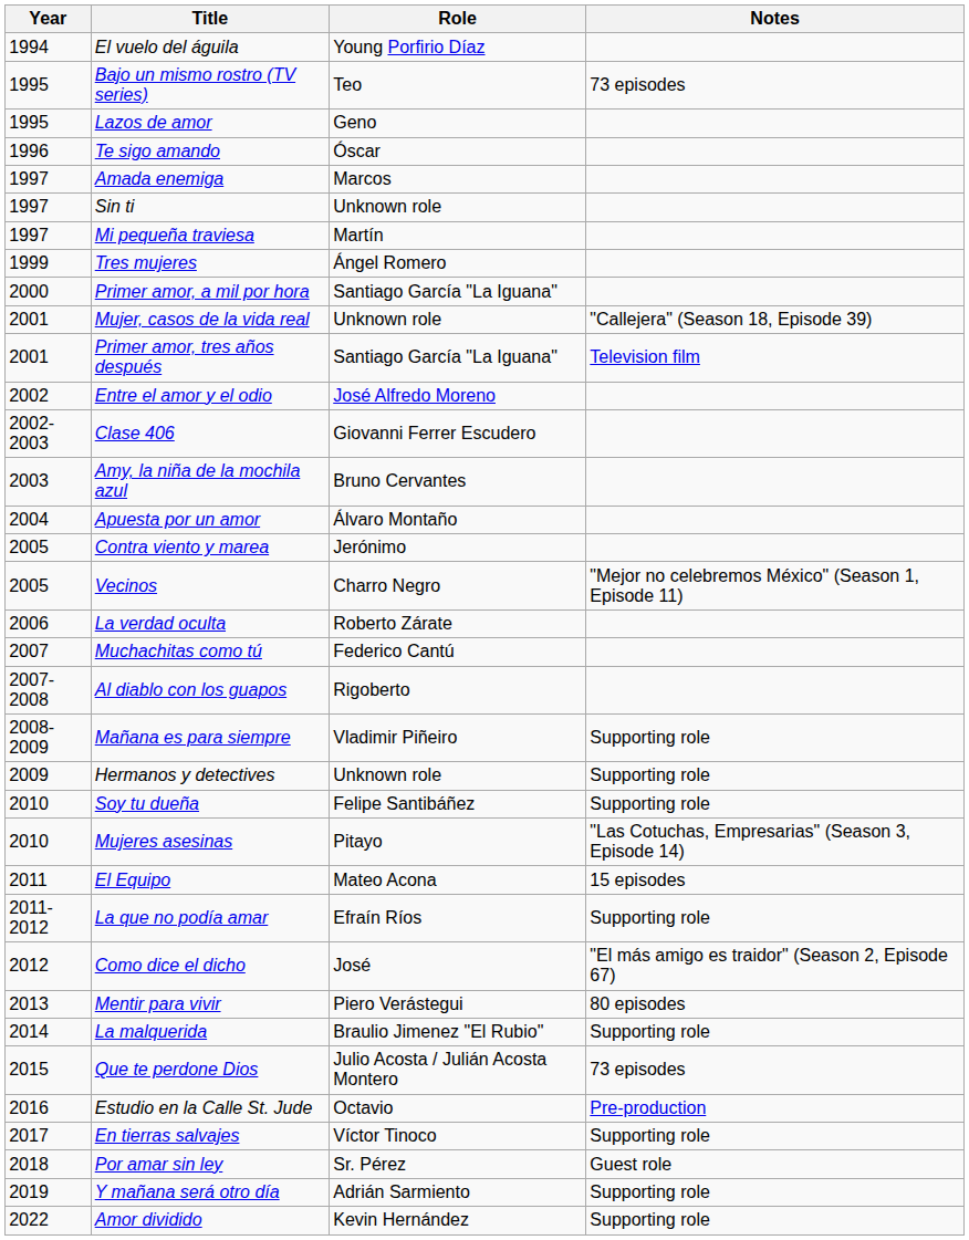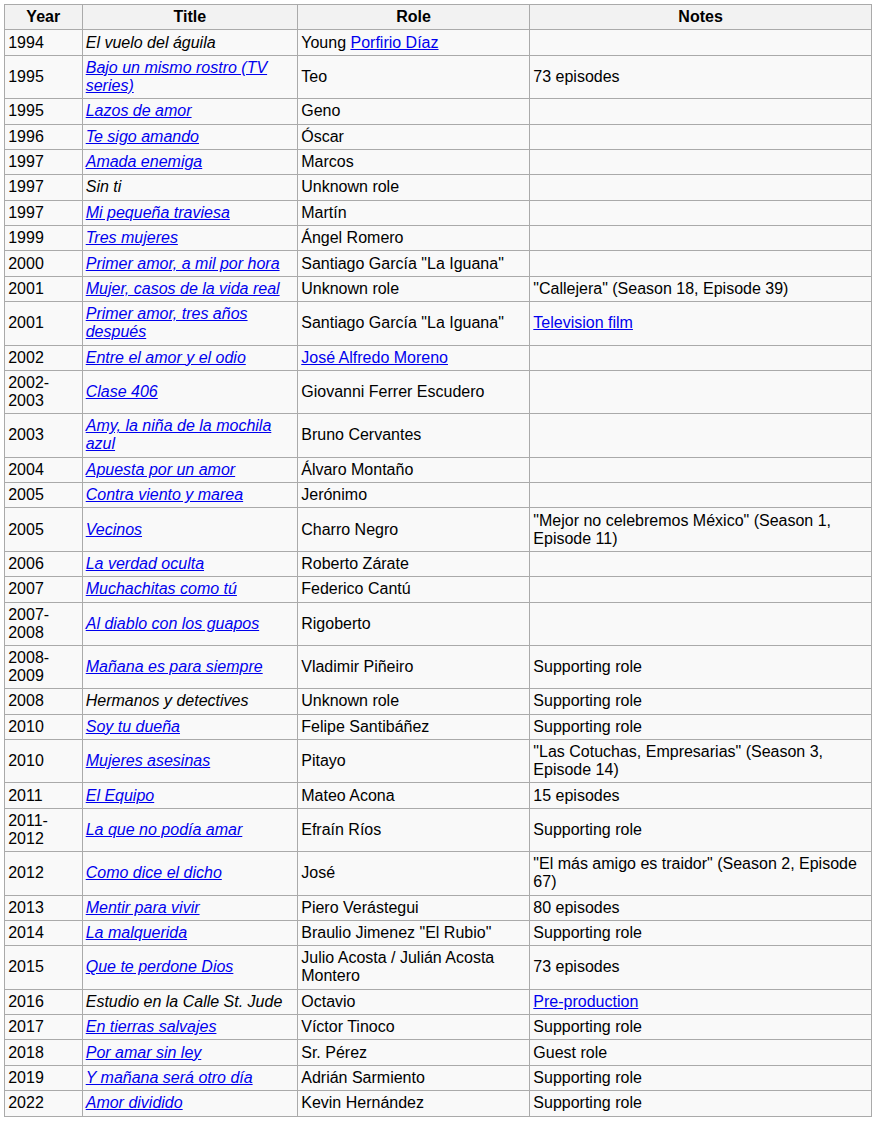 <table class="wikitable sortable">
 <tr>
 <th>Year</th>
 <th>Title</th>
 <th>Role</th>
 <th>Notes</th>
 </tr>
 <tr>
 <td>1994</td>
 <td><em>El vuelo del águila</em></td>
 <td>Young <a href='#'>Porfirio Díaz</a></td>
 <td></td>
 </tr>
 <tr>
 <td>1995</td>
 <td><em><a href='#'>Bajo un mismo rostro (TV series)</a></em></td>
 <td>Teo</td>
 <td>73 episodes</td>
 </tr>
 <tr>
 <td>1995</td>
 <td><em><a href='#'>Lazos de amor</a></em></td>
 <td>Geno</td>
 <td></td>
 </tr>
 <tr>
 <td>1996</td>
 <td><em><a href='#'>Te sigo amando</a></em></td>
 <td>Óscar</td>
 <td></td>
 </tr>
 <tr>
 <td>1997</td>
 <td><em><a href='#'>Amada enemiga</a></em></td>
 <td>Marcos</td>
 <td></td>
 </tr>
 <tr>
 <td>1997</td>
 <td><em>Sin ti</em></td>
 <td>Unknown role</td>
 <td></td>
 </tr>
 <tr>
 <td>1997</td>
 <td><em><a href='#'>Mi pequeña traviesa</a></em></td>
 <td>Martín</td>
 <td></td>
 </tr>
 <tr>
 <td>1999</td>
 <td><em><a href='#'>Tres mujeres</a></em></td>
 <td>Ángel Romero</td>
 <td></td>
 </tr>
 <tr>
 <td>2000</td>
 <td><em><a href='#'>Primer amor, a mil por hora</a></em></td>
 <td>Santiago García "La Iguana"</td>
 <td></td>
 </tr>
 <tr>
 <td>2001</td>
 <td><em><a href='#'>Mujer, casos de la vida real</a></em></td>
 <td>Unknown role</td>
 <td>"Callejera" (Season 18, Episode 39)</td>
 </tr>
 <tr>
 <td>2001</td>
 <td><em><a href='#'>Primer amor, tres años después</a></em></td>
 <td>Santiago García "La Iguana"</td>
 <td><a href='#'>Television film</a></td>
 </tr>
 <tr>
 <td>2002</td>
 <td><em><a href='#'>Entre el amor y el odio</a></em></td>
 <td><a href='#'>José Alfredo Moreno</a></td>
 <td></td>
 </tr>
 <tr>
 <td>2002-2003</td>
 <td><em><a href='#'>Clase 406</a></em></td>
 <td>Giovanni Ferrer Escudero</td>
 <td></td>
 </tr>
 <tr>
 <td>2003</td>
 <td><em><a href='#'>Amy, la niña de la mochila azul</a></em></td>
 <td>Bruno Cervantes</td>
 <td></td>
 </tr>
 <tr>
 <td>2004</td>
 <td><em><a href='#'>Apuesta por un amor</a></em></td>
 <td>Álvaro Montaño</td>
 <td></td>
 </tr>
 <tr>
 <td>2005</td>
 <td><em><a href='#'>Contra viento y marea</a></em></td>
 <td>Jerónimo</td>
 <td></td>
 </tr>
 <tr>
 <td>2005</td>
 <td><em><a href='#'>Vecinos</a></em></td>
 <td>Charro Negro</td>
 <td>"Mejor no celebremos México" (Season 1, Episode 11)</td>
 </tr>
 <tr>
 <td>2006</td>
 <td><em><a href='#'>La verdad oculta</a></em></td>
 <td>Roberto Zárate</td>
 <td></td>
 </tr>
 <tr>
 <td>2007</td>
 <td><em><a href='#'>Muchachitas como tú</a></em></td>
 <td>Federico Cantú</td>
 <td></td>
 </tr>
 <tr>
 <td>2007-2008</td>
 <td><em><a href='#'>Al diablo con los guapos</a></em></td>
 <td>Rigoberto</td>
 <td></td>
 </tr>
 <tr>
 <td>2008-2009</td>
 <td><em><a href='#'>Mañana es para siempre</a></em></td>
 <td>Vladimir Piñeiro</td>
 <td>Supporting role</td>
 </tr>
 <tr>
-<td>2009</td>
+<td>2008</td>
 <td><em>Hermanos y detectives</em></td>
 <td>Unknown role</td>
 <td>Supporting role</td>
 </tr>
 <tr>
 <td>2010</td>
 <td><em><a href='#'>Soy tu dueña</a></em></td>
 <td>Felipe Santibáñez</td>
 <td>Supporting role</td>
 </tr>
 <tr>
 <td>2010</td>
 <td><em><a href='#'>Mujeres asesinas</a></em></td>
 <td>Pitayo</td>
 <td>"Las Cotuchas, Empresarias" (Season 3, Episode 14)</td>
 </tr>
 <tr>
 <td>2011</td>
 <td><em><a href='#'>El Equipo</a></em></td>
 <td>Mateo Acona</td>
 <td>15 episodes</td>
 </tr>
 <tr>
 <td>2011-2012</td>
 <td><em><a href='#'>La que no podía amar</a></em></td>
 <td>Efraín Ríos</td>
 <td>Supporting role</td>
 </tr>
 <tr>
 <td>2012</td>
 <td><em><a href='#'>Como dice el dicho</a></em></td>
 <td>José</td>
 <td>"El más amigo es traidor" (Season 2, Episode 67)</td>
 </tr>
 <tr>
 <td>2013</td>
 <td><em><a href='#'>Mentir para vivir</a></em></td>
 <td>Piero Verástegui</td>
 <td>80 episodes</td>
 </tr>
 <tr>
 <td>2014</td>
 <td><em><a href='#'>La malquerida</a></em></td>
 <td>Braulio Jimenez "El Rubio"</td>
 <td>Supporting role</td>
 </tr>
 <tr>
 <td>2015</td>
 <td><em><a href='#'>Que te perdone Dios</a></em></td>
 <td>Julio Acosta / Julián Acosta Montero</td>
 <td>73 episodes</td>
 </tr>
 <tr>
 <td>2016</td>
 <td><em>Estudio en la Calle St. Jude</em></td>
 <td>Octavio</td>
 <td><a href='#'>Pre-production</a></td>
 </tr>
 <tr>
 <td>2017</td>
 <td><em><a href='#'>En tierras salvajes</a></em></td>
 <td>Víctor Tinoco</td>
 <td>Supporting role</td>
 </tr>
 <tr>
 <td>2018</td>
 <td><em><a href='#'>Por amar sin ley</a></em></td>
 <td>Sr. Pérez</td>
 <td>Guest role</td>
 </tr>
 <tr>
 <td>2019</td>
 <td><em><a href='#'>Y mañana será otro día</a></em></td>
 <td>Adrián Sarmiento</td>
 <td>Supporting role</td>
 </tr>
 <tr>
 <td>2022</td>
 <td><em><a href='#'>Amor dividido</a></em></td>
 <td>Kevin Hernández</td>
 <td>Supporting role</td>
 </tr>
 <tr>
 </tr>
 </table>
